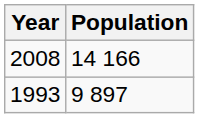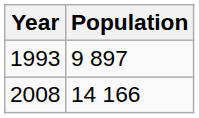 <table class="wikitable">
 <tr>
 <th>Year</th>
 <th>Population</th>
 </tr>
 <tr>
+<td>1993</td>
+<td>9 897</td>
+</tr>
+<tr>
 <td>2008</td>
 <td>14 166</td>
 </tr>
-<tr>
-<td>1993</td>
-<td>9 897</td>
-</tr>
 </table>
